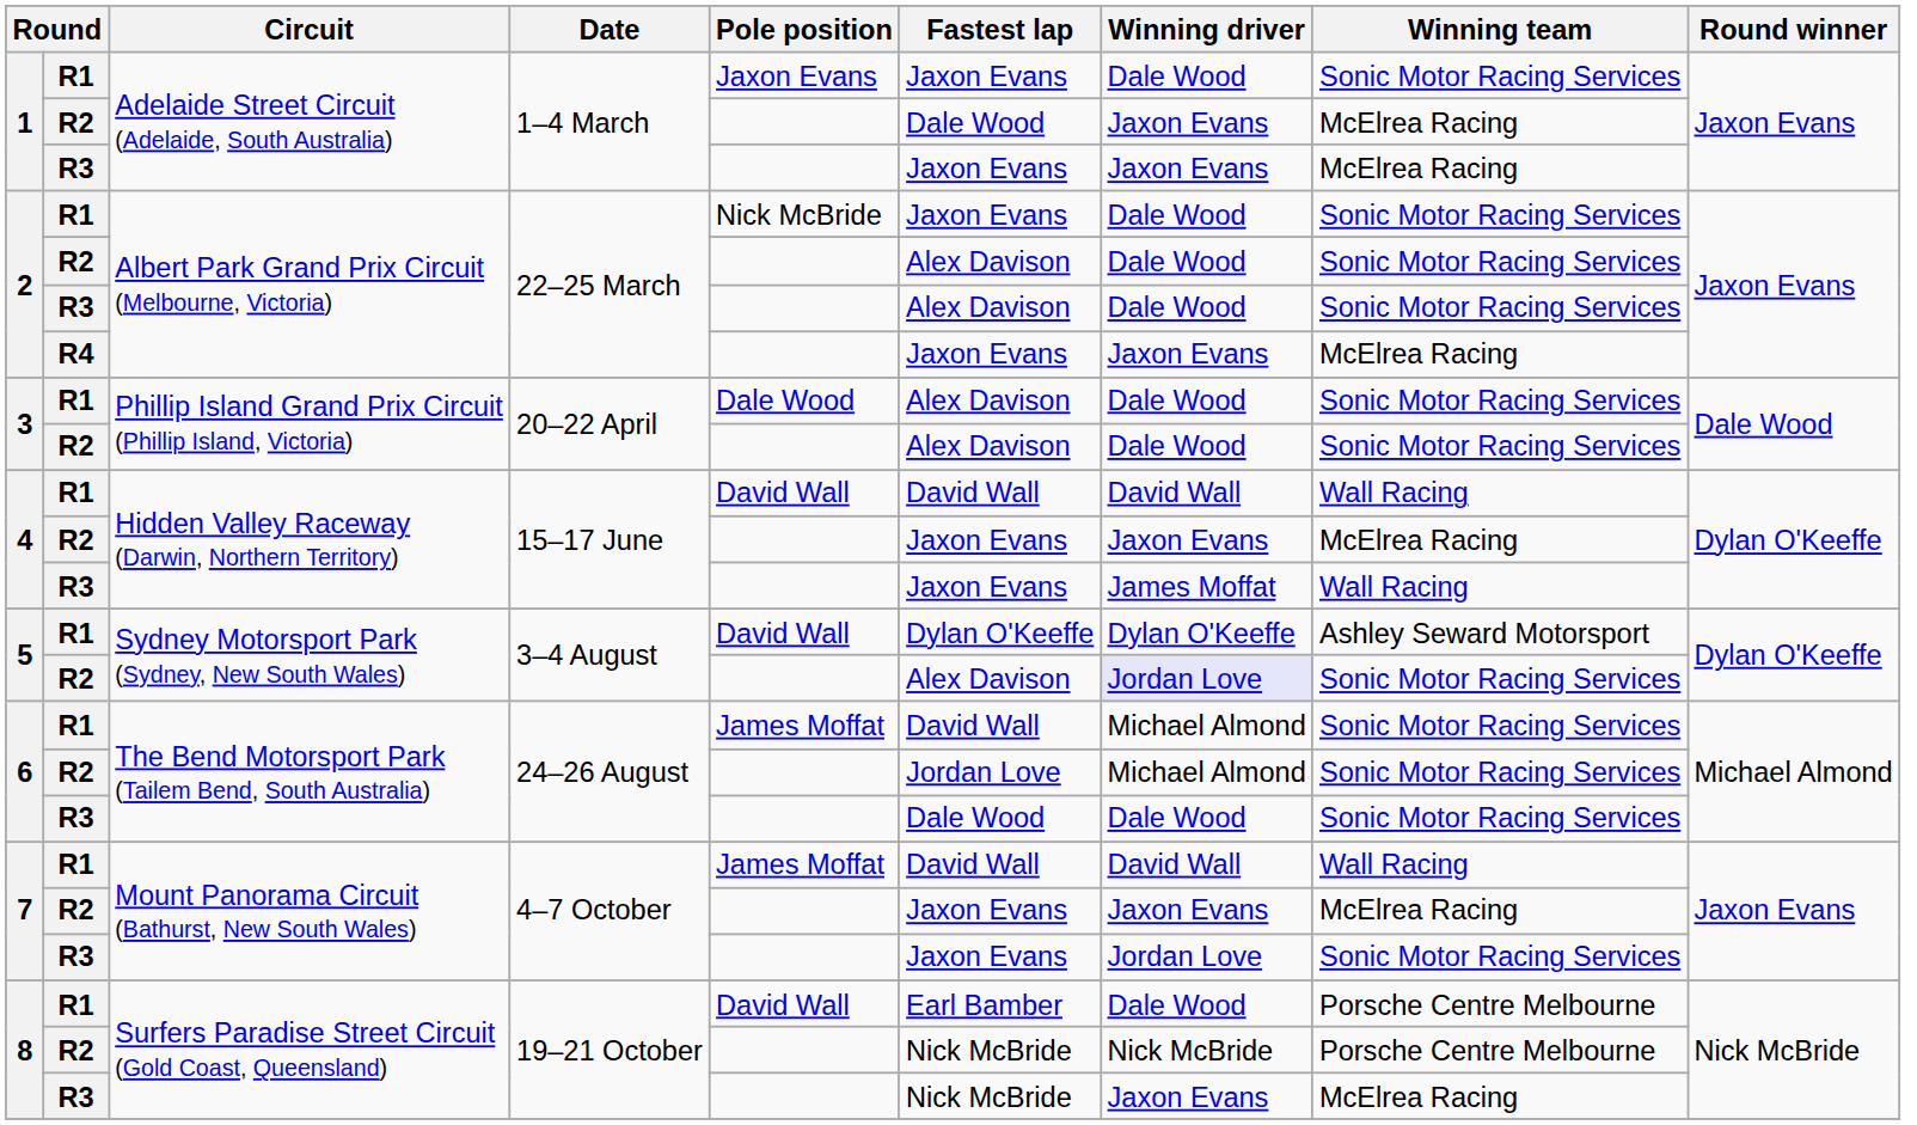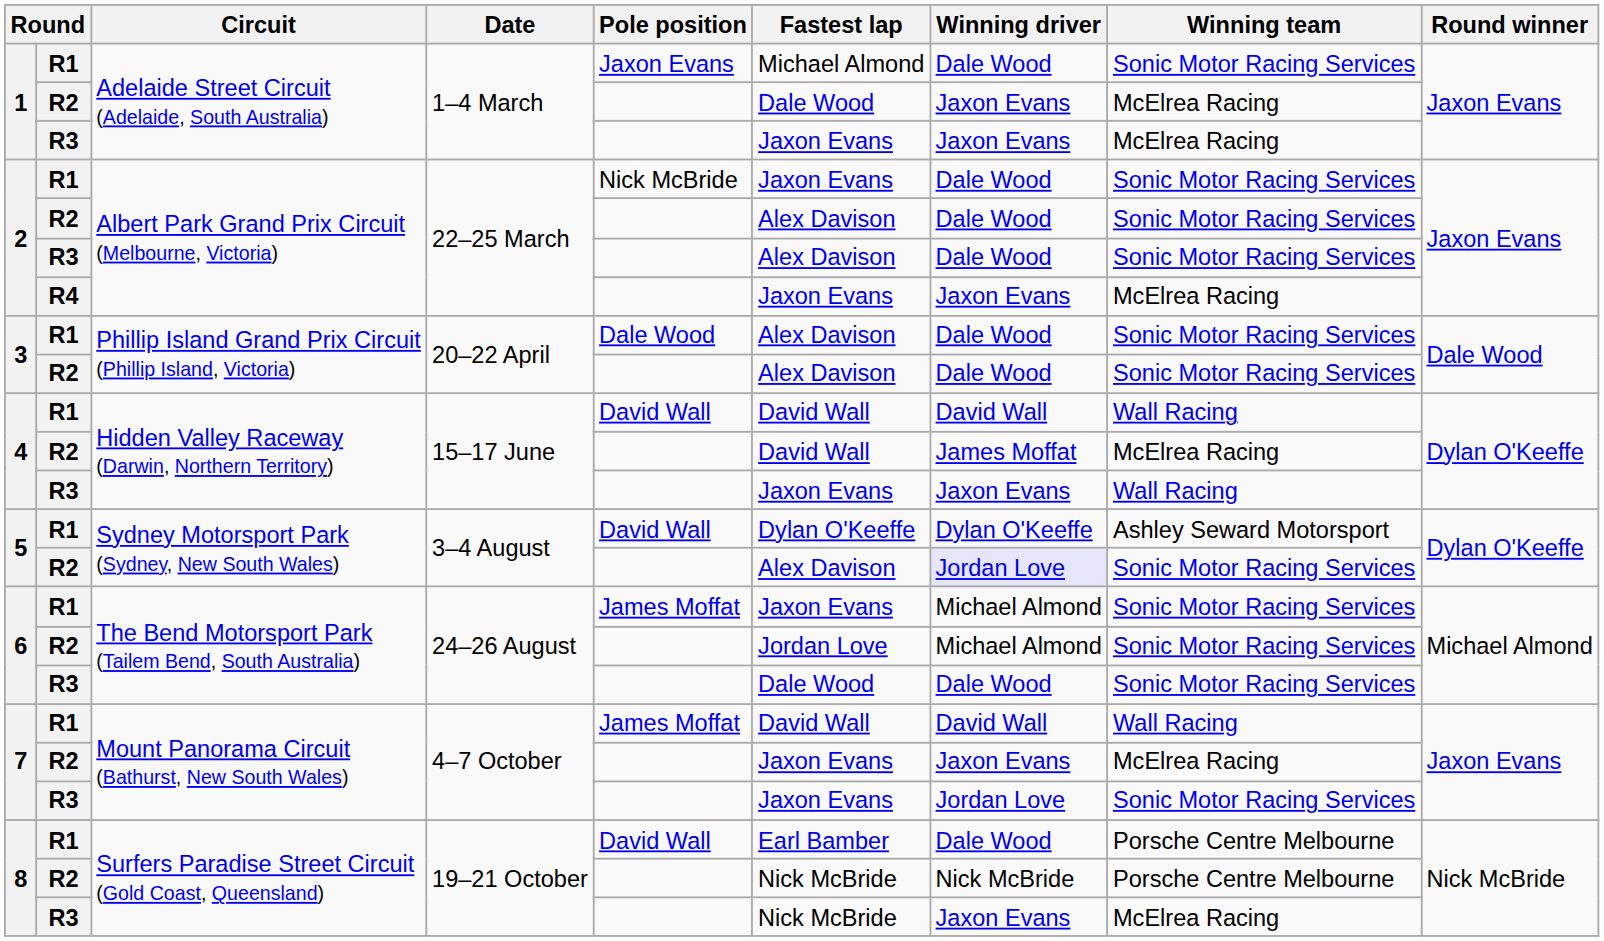 <table class="wikitable" style="font-size: 80%">
 <tr>
 <th colspan="2">Round</th>
 <th>Circuit</th>
 <th>Date</th>
 <th>Pole position</th>
 <th>Fastest lap</th>
 <th>Winning driver</th>
 <th>Winning team</th>
 <th>Round winner</th>
 </tr>
 <tr>
 <th rowspan=3>1</th>
 <th>R1</th>
 <td rowspan=3> <a href='#'>Adelaide Street Circuit</a><br><small>(<a href='#'>Adelaide</a>, <a href='#'>South Australia</a>)</small></td>
 <td rowspan=3>1–4 March</td>
 <td> <a href='#'>Jaxon Evans</a></td>
-<td> <a href='#'>Jaxon Evans</a></td>
+<td> Michael Almond</td>
 <td> <a href='#'>Dale Wood</a></td>
 <td><a href='#'>Sonic Motor Racing Services</a></td>
 <td rowspan=3> <a href='#'>Jaxon Evans</a></td>
 </tr>
 <tr>
 <th>R2</th>
 <td></td>
 <td> <a href='#'>Dale Wood</a></td>
 <td> <a href='#'>Jaxon Evans</a></td>
 <td>McElrea Racing</td>
 </tr>
 <tr>
 <th>R3</th>
 <td></td>
 <td> <a href='#'>Jaxon Evans</a></td>
 <td> <a href='#'>Jaxon Evans</a></td>
 <td>McElrea Racing</td>
 </tr>
 <tr>
 <th rowspan=4>2</th>
 <th>R1</th>
 <td rowspan=4> <a href='#'>Albert Park Grand Prix Circuit</a><br><small>(<a href='#'>Melbourne</a>, <a href='#'>Victoria</a>)</small></td>
 <td rowspan=4>22–25 March</td>
 <td> Nick McBride</td>
 <td> <a href='#'>Jaxon Evans</a></td>
 <td> <a href='#'>Dale Wood</a></td>
 <td><a href='#'>Sonic Motor Racing Services</a></td>
 <td rowspan=4> <a href='#'>Jaxon Evans</a></td>
 </tr>
 <tr>
 <th>R2</th>
 <td></td>
 <td> <a href='#'>Alex Davison</a></td>
 <td> <a href='#'>Dale Wood</a></td>
 <td><a href='#'>Sonic Motor Racing Services</a></td>
 </tr>
 <tr>
 <th>R3</th>
 <td></td>
 <td> <a href='#'>Alex Davison</a></td>
 <td> <a href='#'>Dale Wood</a></td>
 <td><a href='#'>Sonic Motor Racing Services</a></td>
 </tr>
 <tr>
 <th>R4</th>
 <td></td>
 <td> <a href='#'>Jaxon Evans</a></td>
 <td> <a href='#'>Jaxon Evans</a></td>
 <td>McElrea Racing</td>
 </tr>
 <tr>
 <th rowspan=2>3</th>
 <th>R1</th>
 <td rowspan=2> <a href='#'>Phillip Island Grand Prix Circuit</a><br><small>(<a href='#'>Phillip Island</a>, <a href='#'>Victoria</a>)</small></td>
 <td rowspan=2>20–22 April</td>
 <td> <a href='#'>Dale Wood</a></td>
 <td> <a href='#'>Alex Davison</a></td>
 <td> <a href='#'>Dale Wood</a></td>
 <td><a href='#'>Sonic Motor Racing Services</a></td>
 <td rowspan=2> <a href='#'>Dale Wood</a></td>
 </tr>
 <tr>
 <th>R2</th>
 <td></td>
 <td> <a href='#'>Alex Davison</a></td>
 <td> <a href='#'>Dale Wood</a></td>
 <td><a href='#'>Sonic Motor Racing Services</a></td>
 </tr>
 <tr>
 <th rowspan=3>4</th>
 <th>R1</th>
 <td rowspan=3> <a href='#'>Hidden Valley Raceway</a><br><small>(<a href='#'>Darwin</a>, <a href='#'>Northern Territory</a>)</small></td>
 <td rowspan=3>15–17 June</td>
 <td> <a href='#'>David Wall</a></td>
 <td> <a href='#'>David Wall</a></td>
 <td> <a href='#'>David Wall</a></td>
 <td><a href='#'>Wall Racing</a></td>
 <td rowspan=3> <a href='#'>Dylan O'Keeffe</a></td>
 </tr>
 <tr>
 <th>R2</th>
 <td></td>
-<td> <a href='#'>Jaxon Evans</a></td>
-<td> <a href='#'>Jaxon Evans</a></td>
+<td> <a href='#'>David Wall</a></td>
+<td> <a href='#'>James Moffat</a></td>
 <td>McElrea Racing</td>
 </tr>
 <tr>
 <th>R3</th>
 <td></td>
 <td> <a href='#'>Jaxon Evans</a></td>
-<td> <a href='#'>James Moffat</a></td>
+<td> <a href='#'>Jaxon Evans</a></td>
 <td><a href='#'>Wall Racing</a></td>
 </tr>
 <tr>
 <th rowspan=2>5</th>
 <th>R1</th>
 <td rowspan=2> <a href='#'>Sydney Motorsport Park</a><br><small>(<a href='#'>Sydney</a>, <a href='#'>New South Wales</a>)</small></td>
 <td rowspan=2>3–4 August</td>
 <td> <a href='#'>David Wall</a></td>
 <td> <a href='#'>Dylan O'Keeffe</a></td>
 <td> <a href='#'>Dylan O'Keeffe</a></td>
 <td>Ashley Seward Motorsport</td>
 <td rowspan=2> <a href='#'>Dylan O'Keeffe</a></td>
 </tr>
 <tr>
 <th>R2</th>
 <td></td>
 <td> <a href='#'>Alex Davison</a></td>
 <td style="background: lavender;"> <a href='#'>Jordan Love</a></td>
 <td><a href='#'>Sonic Motor Racing Services</a></td>
 </tr>
 <tr>
 <th rowspan=3>6</th>
 <th>R1</th>
 <td rowspan=3> <a href='#'>The Bend Motorsport Park</a><br><small>(<a href='#'>Tailem Bend</a>, <a href='#'>South Australia</a>)</small></td>
 <td rowspan=3>24–26 August</td>
 <td> <a href='#'>James Moffat</a></td>
-<td> <a href='#'>David Wall</a></td>
+<td> <a href='#'>Jaxon Evans</a></td>
 <td> Michael Almond</td>
 <td><a href='#'>Sonic Motor Racing Services</a></td>
 <td rowspan=3> Michael Almond</td>
 </tr>
 <tr>
 <th>R2</th>
 <td></td>
 <td> <a href='#'>Jordan Love</a></td>
 <td> Michael Almond</td>
 <td><a href='#'>Sonic Motor Racing Services</a></td>
 </tr>
 <tr>
 <th>R3</th>
 <td></td>
 <td> <a href='#'>Dale Wood</a></td>
 <td> <a href='#'>Dale Wood</a></td>
 <td><a href='#'>Sonic Motor Racing Services</a></td>
 </tr>
 <tr>
 <th rowspan=3>7</th>
 <th>R1</th>
 <td rowspan=3> <a href='#'>Mount Panorama Circuit</a><br><small>(<a href='#'>Bathurst</a>, <a href='#'>New South Wales</a>)</small></td>
 <td rowspan=3>4–7 October</td>
 <td> <a href='#'>James Moffat</a></td>
 <td> <a href='#'>David Wall</a></td>
 <td> <a href='#'>David Wall</a></td>
 <td><a href='#'>Wall Racing</a></td>
 <td rowspan=3> <a href='#'>Jaxon Evans</a></td>
 </tr>
 <tr>
 <th>R2</th>
 <td></td>
 <td> <a href='#'>Jaxon Evans</a></td>
 <td> <a href='#'>Jaxon Evans</a></td>
 <td>McElrea Racing</td>
 </tr>
 <tr>
 <th>R3</th>
 <td></td>
 <td> <a href='#'>Jaxon Evans</a></td>
 <td> <a href='#'>Jordan Love</a></td>
 <td><a href='#'>Sonic Motor Racing Services</a></td>
 </tr>
 <tr>
 <th rowspan=3>8</th>
 <th>R1</th>
 <td rowspan=3> <a href='#'>Surfers Paradise Street Circuit</a><br><small>(<a href='#'>Gold Coast</a>, <a href='#'>Queensland</a>)</small></td>
 <td rowspan=3>19–21 October</td>
 <td> <a href='#'>David Wall</a></td>
 <td> <a href='#'>Earl Bamber</a></td>
 <td> <a href='#'>Dale Wood</a></td>
 <td>Porsche Centre Melbourne</td>
 <td rowspan=3> Nick McBride</td>
 </tr>
 <tr>
 <th>R2</th>
 <td></td>
 <td> Nick McBride</td>
 <td> Nick McBride</td>
 <td>Porsche Centre Melbourne</td>
 </tr>
 <tr>
 <th>R3</th>
 <td></td>
 <td> Nick McBride</td>
 <td> <a href='#'>Jaxon Evans</a></td>
 <td>McElrea Racing</td>
 </tr>
 </table>
